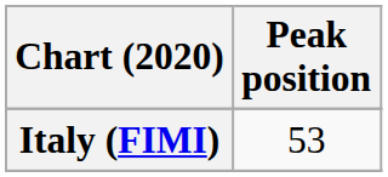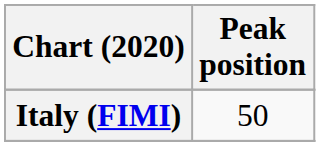 <table class="wikitable sortable plainrowheaders" style="text-align:center">
 <tr>
 <th scope="col">Chart (2020)</th>
 <th scope="col">Peak<br>position</th>
 </tr>
 <tr>
 </tr>
 <tr>
 </tr>
 <tr>
 </tr>
 <tr>
 </tr>
 <tr>
 </tr>
 <tr>
 </tr>
 <tr>
 <th scope="row">Italy (<a href='#'>FIMI</a>)</th>
-<td>53</td>
+<td>50</td>
 </tr>
 <tr>
 </tr>
 <tr>
 </tr>
 </table>
